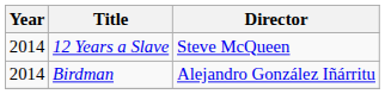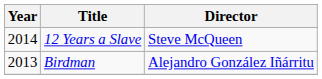 <table class="wikitable">
 <tr>
 <th>Year</th>
 <th>Title</th>
 <th>Director</th>
 </tr>
 <tr>
 <td>2014</td>
 <td><em><a href='#'>12 Years a Slave</a></em></td>
 <td><a href='#'>Steve McQueen</a></td>
 </tr>
 <tr>
-<td>2014</td>
+<td>2013</td>
 <td><em><a href='#'>Birdman</a></em></td>
 <td><a href='#'>Alejandro González Iñárritu</a></td>
 </tr>
 <tr>
 </tr>
 </table>
